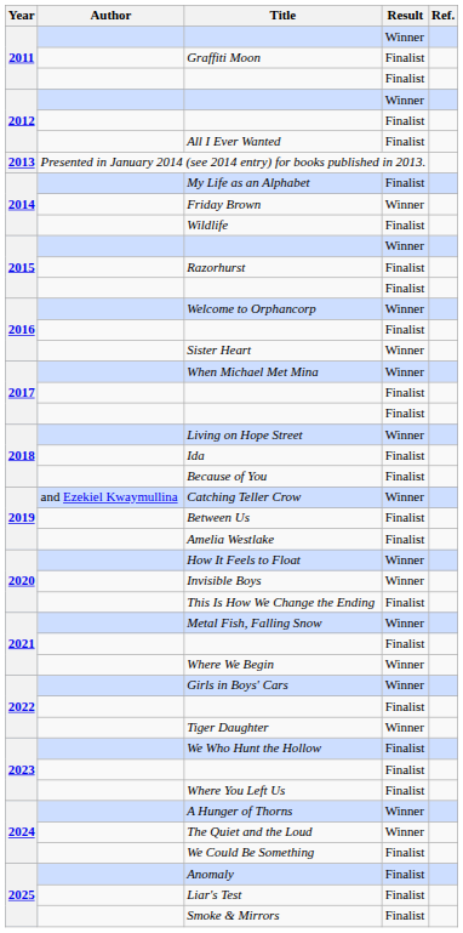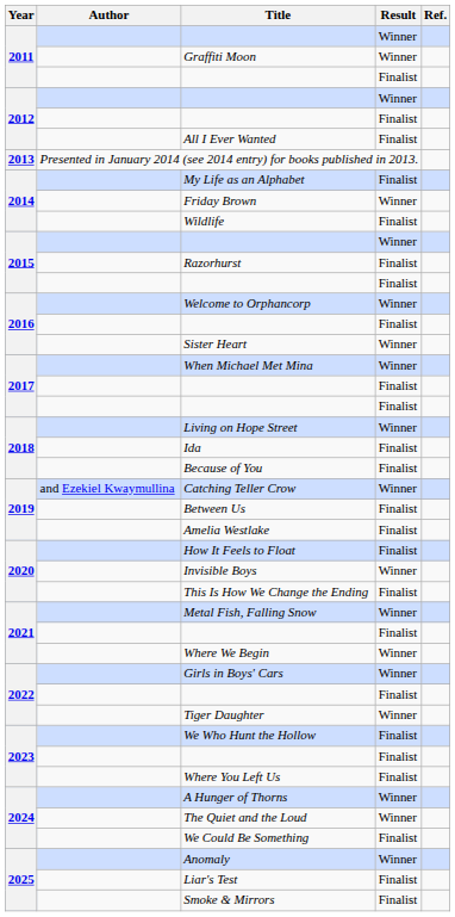 <table class="wikitable sortable mw-collapsible">
 <tr>
 <th>Year</th>
 <th>Author</th>
 <th>Title</th>
 <th>Result</th>
 <th>Ref.</th>
 </tr>
 <tr style=background:#cddeff>
 <th rowspan="3"><a href='#'>2011</a></th>
 <td></td>
 <td><em></em></td>
 <td>Winner</td>
 <td></td>
 </tr>
 <tr>
 <td></td>
 <td><em>Graffiti Moon</em></td>
-<td>Finalist</td>
+<td>Winner</td>
 <td></td>
 </tr>
 <tr>
 <td></td>
 <td><em></em></td>
 <td>Finalist</td>
 <td></td>
 </tr>
 <tr style=background:#cddeff>
 <th rowspan="3"><a href='#'>2012</a></th>
 <td></td>
 <td><em></em></td>
 <td>Winner</td>
 <td></td>
 </tr>
 <tr>
 <td></td>
 <td><em></em></td>
 <td>Finalist</td>
 <td></td>
 </tr>
 <tr>
 <td></td>
 <td><em>All I Ever Wanted</em></td>
 <td>Finalist</td>
 <td></td>
 </tr>
 <tr>
 <th><a href='#'>2013</a></th>
 <td colspan="3"><em>Presented in January 2014 (see 2014 entry) for books published in 2013.</em></td>
 <td></td>
 </tr>
 <tr style=background:#cddeff>
 <th rowspan="3"><a href='#'>2014</a></th>
 <td></td>
 <td><em>My Life as an Alphabet</em></td>
 <td>Finalist</td>
 <td></td>
 </tr>
 <tr>
 <td></td>
 <td><em>Friday Brown</em></td>
 <td>Winner</td>
 <td></td>
 </tr>
 <tr>
 <td></td>
 <td><em>Wildlife</em></td>
 <td>Finalist</td>
 <td></td>
 </tr>
 <tr style=background:#cddeff>
 <th rowspan="3"><a href='#'>2015</a></th>
 <td></td>
 <td><em></em></td>
 <td>Winner</td>
 <td></td>
 </tr>
 <tr>
 <td></td>
 <td><em>Razorhurst</em></td>
 <td>Finalist</td>
 <td></td>
 </tr>
 <tr>
 <td></td>
 <td><em></em></td>
 <td>Finalist</td>
 <td></td>
 </tr>
 <tr style=background:#cddeff>
 <th rowspan="3"><a href='#'>2016</a></th>
 <td></td>
 <td><em>Welcome to Orphancorp</em></td>
 <td>Winner</td>
 <td></td>
 </tr>
 <tr>
 <td></td>
 <td><em></em></td>
 <td>Finalist</td>
 <td></td>
 </tr>
 <tr>
 <td></td>
 <td><em>Sister Heart</em></td>
 <td>Winner</td>
 <td></td>
 </tr>
 <tr style=background:#cddeff>
 <th rowspan="3"><a href='#'>2017</a></th>
 <td></td>
 <td><em>When Michael Met Mina</em></td>
 <td>Winner</td>
 <td></td>
 </tr>
 <tr>
 <td></td>
 <td><em></em></td>
 <td>Finalist</td>
 <td></td>
 </tr>
 <tr>
 <td></td>
 <td><em></em></td>
 <td>Finalist</td>
 <td></td>
 </tr>
 <tr style=background:#cddeff>
 <th rowspan="3"><a href='#'>2018</a></th>
 <td></td>
 <td><em>Living on Hope Street</em></td>
 <td>Winner</td>
 <td></td>
 </tr>
 <tr>
 <td></td>
 <td><em>Ida</em></td>
 <td>Finalist</td>
 <td></td>
 </tr>
 <tr>
 <td></td>
 <td><em>Because of You</em></td>
 <td>Finalist</td>
 <td></td>
 </tr>
 <tr style=background:#cddeff>
 <th rowspan="3"><a href='#'>2019</a></th>
 <td> and <a href='#'>Ezekiel Kwaymullina</a></td>
 <td><em>Catching Teller Crow</em></td>
 <td>Winner</td>
 <td></td>
 </tr>
 <tr>
 <td></td>
 <td><em>Between Us</em></td>
 <td>Finalist</td>
 <td></td>
 </tr>
 <tr>
 <td></td>
 <td><em>Amelia Westlake</em></td>
 <td>Finalist</td>
 <td></td>
 </tr>
 <tr style=background:#cddeff>
 <th rowspan="3"><a href='#'>2020</a></th>
 <td></td>
 <td><em>How It Feels to Float</em></td>
-<td>Winner</td>
+<td>Finalist</td>
 <td></td>
 </tr>
 <tr>
 <td></td>
 <td><em>Invisible Boys</em></td>
 <td>Winner</td>
 <td></td>
 </tr>
 <tr>
 <td></td>
 <td><em>This Is How We Change the Ending</em></td>
 <td>Finalist</td>
 <td></td>
 </tr>
 <tr style=background:#cddeff>
 <th rowspan="3"><a href='#'>2021</a></th>
 <td></td>
 <td><em>Metal Fish, Falling Snow</em></td>
 <td>Winner</td>
 <td></td>
 </tr>
 <tr>
 <td></td>
 <td><em></em></td>
 <td>Finalist</td>
 <td></td>
 </tr>
 <tr>
 <td></td>
 <td><em>Where We Begin</em></td>
 <td>Winner</td>
 <td></td>
 </tr>
 <tr style=background:#cddeff>
 <th rowspan="3"><a href='#'>2022</a></th>
 <td></td>
 <td><em>Girls in Boys' Cars</em></td>
 <td>Winner</td>
 <td><em></em></td>
 </tr>
 <tr>
 <td></td>
 <td><em></em></td>
 <td>Finalist</td>
 <td><strong></strong></td>
 </tr>
 <tr>
 <td></td>
 <td><em>Tiger Daughter</em></td>
 <td>Winner</td>
 <td><strong></strong></td>
 </tr>
 <tr style=background:#cddeff>
 <th rowspan="3"><a href='#'>2023</a></th>
 <td></td>
 <td><em>We Who Hunt the Hollow</em></td>
 <td>Finalist</td>
 <td><em></em></td>
 </tr>
 <tr>
 <td></td>
 <td><em></em></td>
 <td>Finalist</td>
 <td><em></em></td>
 </tr>
 <tr>
 <td></td>
 <td><em>Where You Left Us</em></td>
 <td>Finalist</td>
 <td><em></em></td>
 </tr>
 <tr style=background:#cddeff>
 <th rowspan="3"><a href='#'>2024</a></th>
 <td></td>
 <td><em>A Hunger of Thorns</em></td>
 <td>Winner</td>
 <td></td>
 </tr>
 <tr>
 <td></td>
 <td><em>The Quiet and the Loud</em></td>
 <td>Winner</td>
 <td></td>
 </tr>
 <tr>
 <td></td>
 <td><em>We Could Be Something</em></td>
 <td>Finalist</td>
 <td></td>
 </tr>
 <tr style=background:#cddeff>
 <th rowspan="3"><a href='#'>2025</a></th>
 <td></td>
 <td><em>Anomaly</em></td>
-<td>Finalist</td>
+<td>Winner</td>
 <td></td>
 </tr>
 <tr>
 <td></td>
 <td><em>Liar's Test</em></td>
 <td>Finalist</td>
 <td></td>
 </tr>
 <tr>
 <td></td>
 <td><em>Smoke & Mirrors</em></td>
 <td>Finalist</td>
 <td></td>
 </tr>
 </table>
